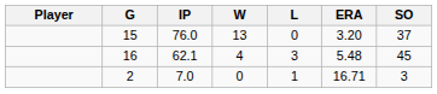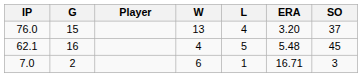 <table class="wikitable sortable">
 <tr>
+<th bgcolor="#DDDDFF" width="9%">IP</th>
+<th bgcolor="#DDDDFF" width="9%">G</th>
 <th bgcolor="#DDDDFF" width="16%">Player</th>
-<th bgcolor="#DDDDFF" width="9%">G</th>
-<th bgcolor="#DDDDFF" width="9%">IP</th>
 <th bgcolor="#DDDDFF" width="9%">W</th>
 <th bgcolor="#DDDDFF" width="9%">L</th>
 <th bgcolor="#DDDDFF" width="9%">ERA</th>
 <th bgcolor="#DDDDFF" width="9%">SO</th>
 </tr>
 <tr align="center">
+<td>76.0</td>
+<td>15</td>
 <td></td>
-<td>15</td>
-<td>76.0</td>
 <td>13</td>
-<td>0</td>
+<td>4</td>
 <td>3.20</td>
 <td>37</td>
 </tr>
 <tr align="center">
+<td>62.1</td>
+<td>16</td>
 <td></td>
-<td>16</td>
-<td>62.1</td>
 <td>4</td>
-<td>3</td>
+<td>5</td>
 <td>5.48</td>
 <td>45</td>
 </tr>
 <tr align="center">
+<td>7.0</td>
+<td>2</td>
 <td></td>
-<td>2</td>
-<td>7.0</td>
-<td>0</td>
+<td>6</td>
 <td>1</td>
 <td>16.71</td>
 <td>3</td>
 </tr>
 </table>
